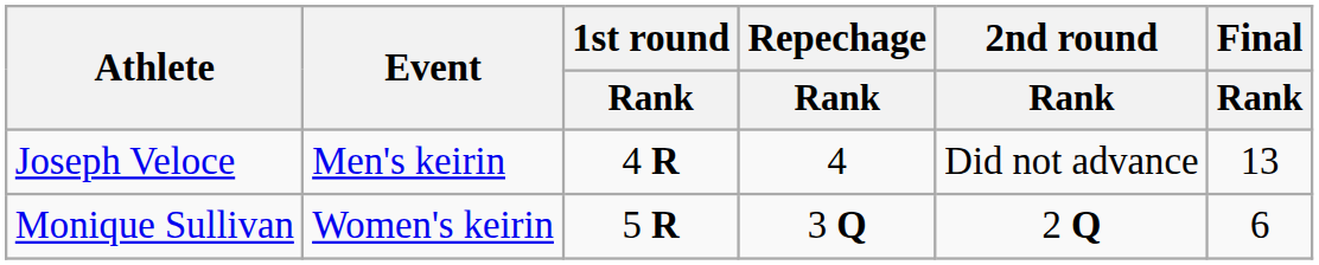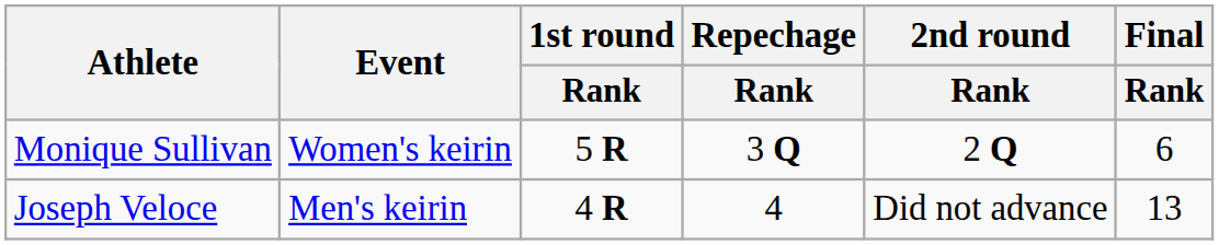 <table class="wikitable" style="font-size:90%">
 <tr>
 <th rowspan=2>Athlete</th>
 <th rowspan=2>Event</th>
 <th>1st round</th>
 <th>Repechage</th>
 <th>2nd round</th>
 <th>Final</th>
 </tr>
 <tr style="font-size:95%">
 <th>Rank</th>
 <th>Rank</th>
 <th>Rank</th>
 <th>Rank</th>
 </tr>
 <tr align=center>
+<td align=left><a href='#'>Monique Sullivan</a></td>
+<td align=left><a href='#'>Women's keirin</a></td>
+<td>5 <strong>R</strong></td>
+<td>3 <strong>Q</strong></td>
+<td>2 <strong>Q</strong></td>
+<td>6</td>
+</tr>
+<tr align=center>
 <td align=left><a href='#'>Joseph Veloce</a></td>
 <td align=left><a href='#'>Men's keirin</a></td>
 <td>4 <strong>R</strong></td>
 <td>4</td>
 <td>Did not advance</td>
 <td>13</td>
 </tr>
-<tr align=center>
-<td align=left><a href='#'>Monique Sullivan</a></td>
-<td align=left><a href='#'>Women's keirin</a></td>
-<td>5 <strong>R</strong></td>
-<td>3 <strong>Q</strong></td>
-<td>2 <strong>Q</strong></td>
-<td>6</td>
-</tr>
 </table>
